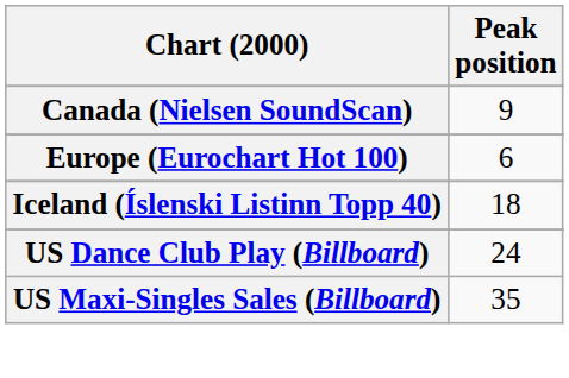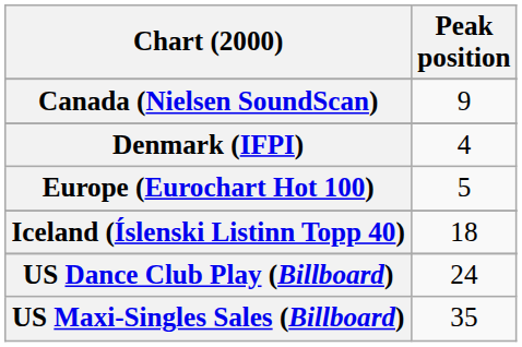 <table class="wikitable sortable plainrowheaders" style="text-align:center">
 <tr>
 <th>Chart (2000)</th>
 <th>Peak<br>position</th>
 </tr>
 <tr>
 </tr>
 <tr>
 </tr>
 <tr>
 </tr>
 <tr>
 <th scope="row">Canada (<a href='#'>Nielsen SoundScan</a>)</th>
 <td>9</td>
 </tr>
 <tr>
 </tr>
 <tr>
+<th scope="row">Denmark (<a href='#'>IFPI</a>)</th>
+<td>4</td>
+</tr>
+<tr>
 <th scope="row">Europe (<a href='#'>Eurochart Hot 100</a>)</th>
-<td>6</td>
+<td>5</td>
 </tr>
 <tr>
 </tr>
 <tr>
 </tr>
 <tr>
 <th scope="row">Iceland (<a href='#'>Íslenski Listinn Topp 40</a>)</th>
 <td>18</td>
 </tr>
 <tr>
 </tr>
 <tr>
 </tr>
 <tr>
 </tr>
 <tr>
 </tr>
 <tr>
 </tr>
 <tr>
 </tr>
 <tr>
 </tr>
 <tr>
 </tr>
 <tr>
 </tr>
 <tr>
 </tr>
 <tr>
 <th scope="row">US <a href='#'>Dance Club Play</a> (<em><a href='#'>Billboard</a></em>)</th>
 <td>24</td>
 </tr>
 <tr>
 <th scope="row">US <a href='#'>Maxi-Singles Sales</a> (<em><a href='#'>Billboard</a></em>)</th>
 <td>35</td>
 </tr>
 </table>
